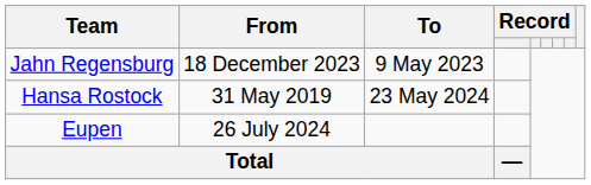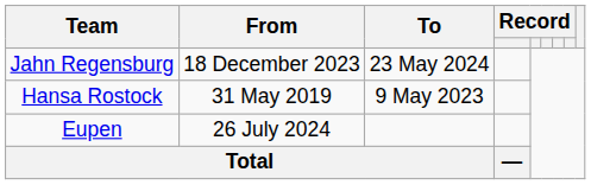 <table class="wikitable" style="text-align: center">
 <tr>
 <th rowspan="2">Team</th>
 <th rowspan="2">From</th>
 <th rowspan="2">To</th>
 <th colspan="5">Record</th>
 <th rowspan=2></th>
 </tr>
 <tr>
 <th></th>
 <th></th>
 <th></th>
 <th></th>
 <th></th>
 </tr>
 <tr>
 <td><a href='#'>Jahn Regensburg</a></td>
 <td>18 December 2023</td>
-<td>9 May 2023<br></td>
+<td>23 May 2024<br></td>
 <td></td>
 </tr>
 <tr>
 <td><a href='#'>Hansa Rostock</a></td>
 <td>31 May 2019</td>
-<td>23 May 2024<br></td>
+<td>9 May 2023<br></td>
 <td></td>
 </tr>
 <tr>
 <td><a href='#'>Eupen</a></td>
 <td>26 July 2024</td>
 <td><br></td>
 <td></td>
 </tr>
 <tr>
 <th colspan="3">Total<br></th>
 <th>—</th>
 </tr>
 </table>
